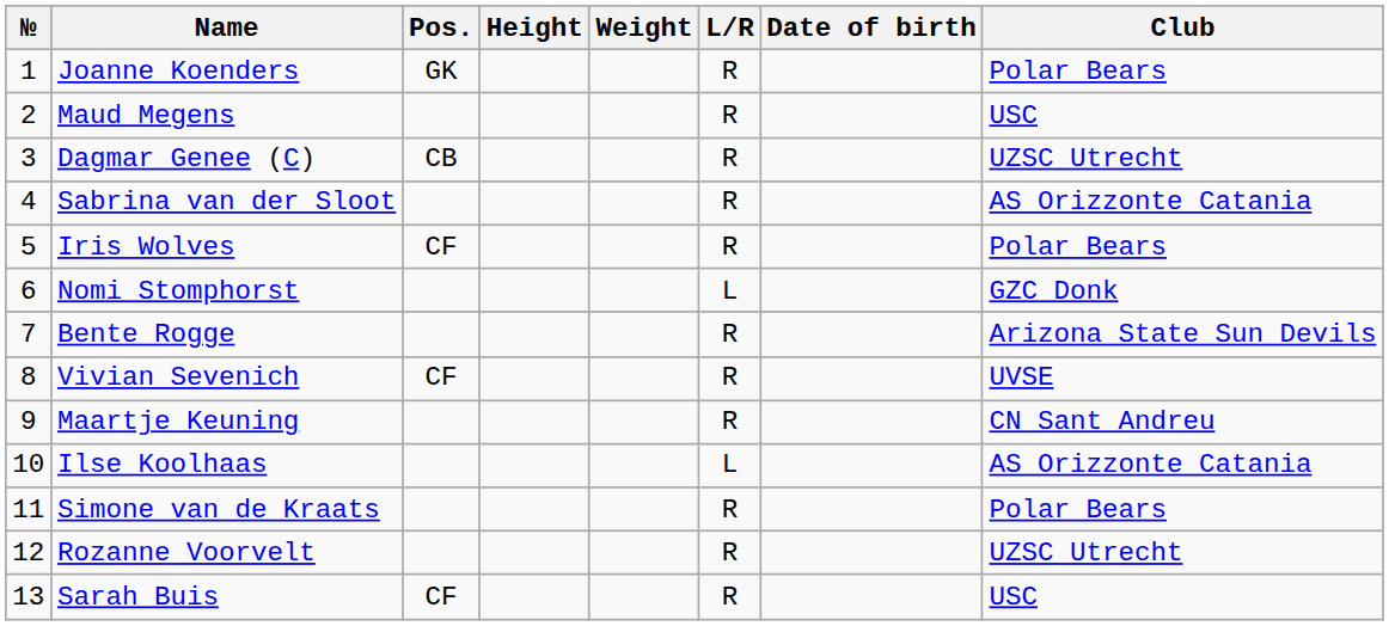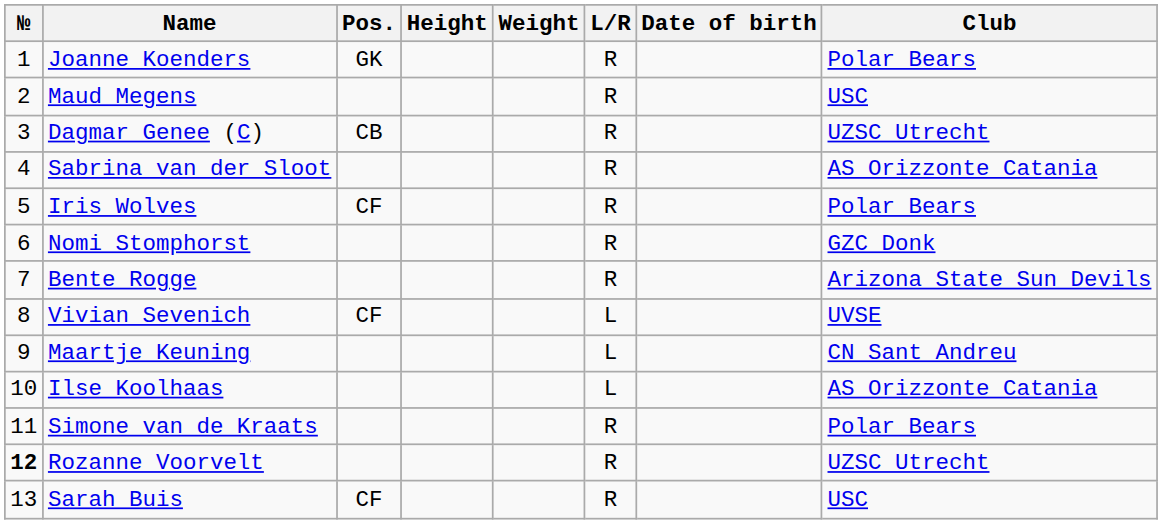 <table class="wikitable sortable" text-align:center;">
 <tr>
 <th>№</th>
 <th>Name</th>
 <th>Pos.</th>
 <th>Height</th>
 <th>Weight</th>
 <th>L/R</th>
 <th>Date of birth</th>
 <th>Club</th>
 </tr>
 <tr>
 <td style="text-align:center;">1</td>
 <td style="text-align:left;"><a href='#'>Joanne Koenders</a></td>
 <td style="text-align:center;">GK</td>
 <td></td>
 <td></td>
 <td style="text-align:center;">R</td>
 <td style="text-align:left;"></td>
 <td> <a href='#'>Polar Bears</a></td>
 </tr>
 <tr>
 <td style="text-align:center;">2</td>
 <td style="text-align:left;"><a href='#'>Maud Megens</a></td>
 <td style="text-align:center;"></td>
 <td></td>
 <td></td>
 <td style="text-align:center;">R</td>
 <td style="text-align:left;"></td>
 <td> <a href='#'>USC</a></td>
 </tr>
 <tr>
 <td style="text-align:center;">3</td>
 <td style="text-align:left;"><a href='#'>Dagmar Genee</a> (<a href='#'>C</a>)</td>
 <td style="text-align:center;">CB</td>
 <td></td>
 <td></td>
 <td style="text-align:center;">R</td>
 <td style="text-align:left;"></td>
 <td> <a href='#'>UZSC Utrecht</a></td>
 </tr>
 <tr>
 <td style="text-align:center;">4</td>
 <td style="text-align:left;"><a href='#'>Sabrina van der Sloot</a></td>
 <td style="text-align:center;"></td>
 <td></td>
 <td></td>
 <td style="text-align:center;">R</td>
 <td style="text-align:left;"></td>
 <td> <a href='#'>AS Orizzonte Catania</a></td>
 </tr>
 <tr>
 <td style="text-align:center;">5</td>
 <td style="text-align:left;"><a href='#'>Iris Wolves</a></td>
 <td style="text-align:center;">CF</td>
 <td></td>
 <td></td>
 <td style="text-align:center;">R</td>
 <td style="text-align:left;"></td>
 <td> <a href='#'>Polar Bears</a></td>
 </tr>
 <tr>
 <td style="text-align:center;">6</td>
 <td style="text-align:left;"><a href='#'>Nomi Stomphorst</a></td>
 <td style="text-align:center;"></td>
 <td></td>
 <td></td>
-<td style="text-align:center;">L</td>
+<td style="text-align:center;">R</td>
 <td style="text-align:left;"></td>
 <td> <a href='#'>GZC Donk</a></td>
 </tr>
 <tr>
 <td style="text-align:center;">7</td>
 <td style="text-align:left;"><a href='#'>Bente Rogge</a></td>
 <td style="text-align:center;"></td>
 <td></td>
 <td></td>
 <td style="text-align:center;">R</td>
 <td style="text-align:left;"></td>
 <td> <a href='#'>Arizona State Sun Devils</a></td>
 </tr>
 <tr>
 <td style="text-align:center;">8</td>
 <td style="text-align:left;"><a href='#'>Vivian Sevenich</a></td>
 <td style="text-align:center;">CF</td>
 <td></td>
 <td></td>
-<td style="text-align:center;">R</td>
+<td style="text-align:center;">L</td>
 <td style="text-align:left;"></td>
 <td> <a href='#'>UVSE</a></td>
 </tr>
 <tr>
 <td style="text-align:center;">9</td>
 <td style="text-align:left;"><a href='#'>Maartje Keuning</a></td>
 <td style="text-align:center;"></td>
 <td></td>
 <td></td>
-<td style="text-align:center;">R</td>
+<td style="text-align:center;">L</td>
 <td style="text-align:left;"></td>
 <td> <a href='#'>CN Sant Andreu</a></td>
 </tr>
 <tr>
 <td style="text-align:center;">10</td>
 <td style="text-align:left;"><a href='#'>Ilse Koolhaas</a></td>
 <td style="text-align:center;"></td>
 <td></td>
 <td></td>
 <td style="text-align:center;">L</td>
 <td style="text-align:left;"></td>
 <td> <a href='#'>AS Orizzonte Catania</a></td>
 </tr>
 <tr>
 <td style="text-align:center;">11</td>
 <td style="text-align:left;"><a href='#'>Simone van de Kraats</a></td>
 <td style="text-align:center;"></td>
 <td></td>
 <td></td>
 <td style="text-align:center;">R</td>
 <td style="text-align:left;"></td>
 <td> <a href='#'>Polar Bears</a></td>
 </tr>
 <tr>
-<td style="text-align:center;">12</td>
+<td style="text-align:center;"><strong>12</strong></td>
 <td style="text-align:left;"><a href='#'>Rozanne Voorvelt</a></td>
 <td style="text-align:center;"></td>
 <td></td>
 <td></td>
 <td style="text-align:center;">R</td>
 <td style="text-align:left;"></td>
 <td> <a href='#'>UZSC Utrecht</a></td>
 </tr>
 <tr>
 <td style="text-align:center;">13</td>
 <td style="text-align:left;"><a href='#'>Sarah Buis</a></td>
 <td style="text-align:center;">CF</td>
 <td></td>
 <td></td>
 <td style="text-align:center;">R</td>
 <td style="text-align:left;"></td>
 <td> <a href='#'>USC</a></td>
 </tr>
 </table>
